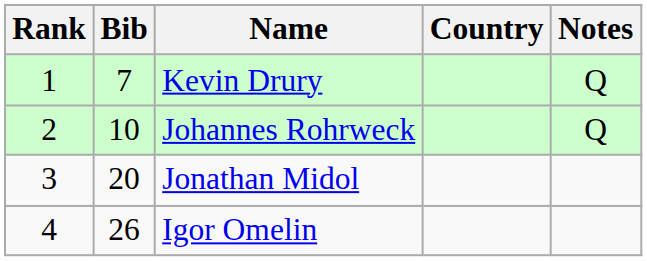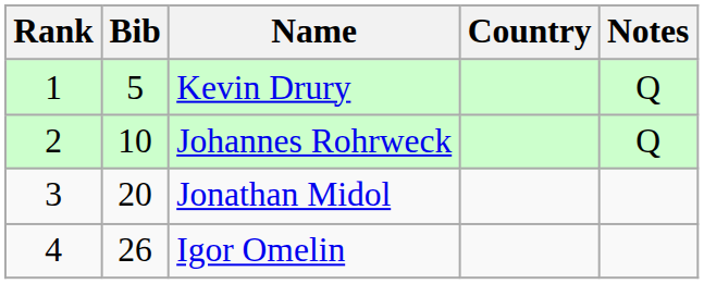 <table class="wikitable" style="text-align:center;">
 <tr>
 <th>Rank</th>
 <th>Bib</th>
 <th>Name</th>
 <th>Country</th>
 <th>Notes</th>
 </tr>
 <tr bgcolor=ccffcc>
 <td>1</td>
-<td>7</td>
+<td>5</td>
 <td align=left><a href='#'>Kevin Drury</a></td>
 <td align=left></td>
 <td>Q</td>
 </tr>
 <tr bgcolor=ccffcc>
 <td>2</td>
 <td>10</td>
 <td align=left><a href='#'>Johannes Rohrweck</a></td>
 <td align=left></td>
 <td>Q</td>
 </tr>
 <tr>
 <td>3</td>
 <td>20</td>
 <td align=left><a href='#'>Jonathan Midol</a></td>
 <td align=left></td>
 <td></td>
 </tr>
 <tr>
 <td>4</td>
 <td>26</td>
 <td align=left><a href='#'>Igor Omelin</a></td>
 <td align=left></td>
 <td></td>
 </tr>
 </table>
